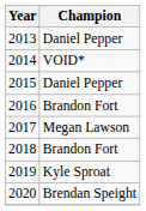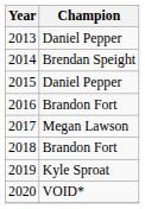 <table class="wikitable">
 <tr>
 <th>Year</th>
 <th>Champion</th>
 </tr>
 <tr>
 <td>2013</td>
 <td>Daniel Pepper</td>
 </tr>
 <tr>
 <td>2014</td>
-<td>VOID*</td>
+<td>Brendan Speight</td>
 </tr>
 <tr>
 <td>2015</td>
 <td>Daniel Pepper</td>
 </tr>
 <tr>
 <td>2016</td>
 <td>Brandon Fort</td>
 </tr>
 <tr>
 <td>2017</td>
 <td>Megan Lawson</td>
 </tr>
 <tr>
 <td>2018</td>
 <td>Brandon Fort</td>
 </tr>
 <tr>
 <td>2019</td>
 <td>Kyle Sproat</td>
 </tr>
 <tr>
 <td>2020</td>
-<td>Brendan Speight</td>
+<td>VOID*</td>
 </tr>
 <tr>
 </tr>
 </table>
